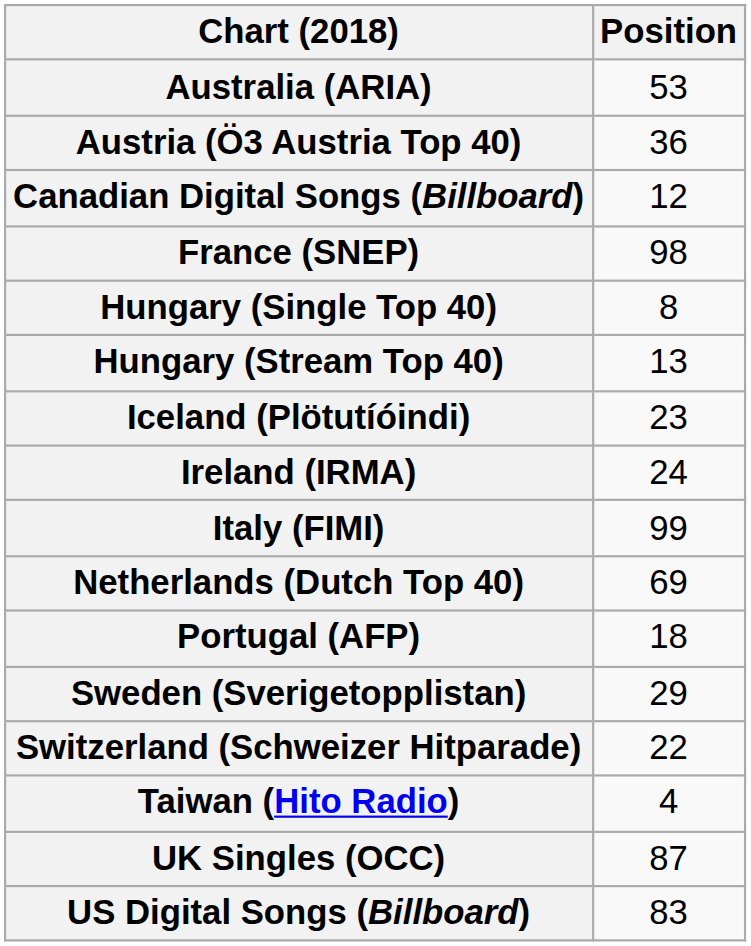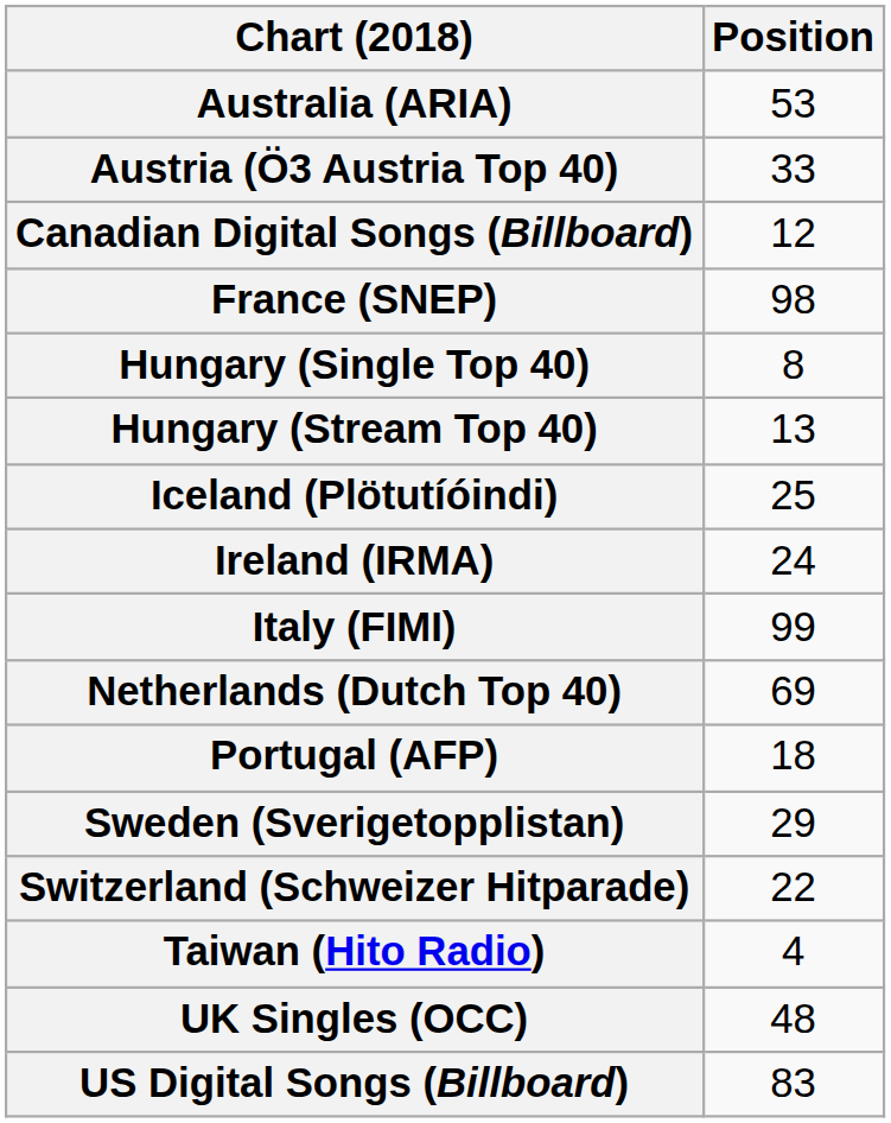 <table class="wikitable sortable plainrowheaders" style="text-align:center">
 <tr>
 <th scope="col">Chart (2018)</th>
 <th scope="col">Position</th>
 </tr>
 <tr>
 <th scope="row">Australia (ARIA)</th>
 <td>53</td>
 </tr>
 <tr>
 <th scope="row">Austria (Ö3 Austria Top 40)</th>
-<td>36</td>
+<td>33</td>
 </tr>
 <tr>
 <th scope="row">Canadian Digital Songs (<em>Billboard</em>)</th>
 <td>12</td>
 </tr>
 <tr>
 <th scope="row">France (SNEP)</th>
 <td>98</td>
 </tr>
 <tr>
 <th scope="row">Hungary (Single Top 40)</th>
 <td>8</td>
 </tr>
 <tr>
 <th scope="row">Hungary (Stream Top 40)</th>
 <td>13</td>
 </tr>
 <tr>
 <th scope="row">Iceland (Plötutíóindi)</th>
-<td>23</td>
+<td>25</td>
 </tr>
 <tr>
 <th scope="row">Ireland (IRMA)</th>
 <td>24</td>
 </tr>
 <tr>
 <th scope="row">Italy (FIMI)</th>
 <td>99</td>
 </tr>
 <tr>
 <th scope="row">Netherlands (Dutch Top 40)</th>
 <td>69</td>
 </tr>
 <tr>
 <th scope="row">Portugal (AFP)</th>
 <td>18</td>
 </tr>
 <tr>
 <th scope="row">Sweden (Sverigetopplistan)</th>
 <td>29</td>
 </tr>
 <tr>
 <th scope="row">Switzerland (Schweizer Hitparade)</th>
 <td>22</td>
 </tr>
 <tr>
 <th scope="row">Taiwan (<a href='#'>Hito Radio</a>)</th>
 <td>4</td>
 </tr>
 <tr>
 <th scope="row">UK Singles (OCC)</th>
-<td>87</td>
+<td>48</td>
 </tr>
 <tr>
 <th scope="row">US Digital Songs (<em>Billboard</em>)</th>
 <td>83</td>
 </tr>
 </table>
